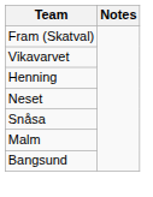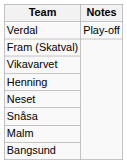 <table class="wikitable">
 <tr>
 <th>Team</th>
 <th>Notes</th>
+</tr>
+<tr>
+<td>Verdal</td>
+<td>Play-off</td>
 </tr>
 <tr>
 <td>Fram (Skatval)</td>
 </tr>
 <tr>
 <td>Vikavarvet</td>
 </tr>
 <tr>
 <td>Henning</td>
 </tr>
 <tr>
 <td>Neset</td>
 </tr>
 <tr>
 <td>Snåsa</td>
 </tr>
 <tr>
 <td>Malm</td>
 </tr>
 <tr>
 <td>Bangsund</td>
 </tr>
 </table>
